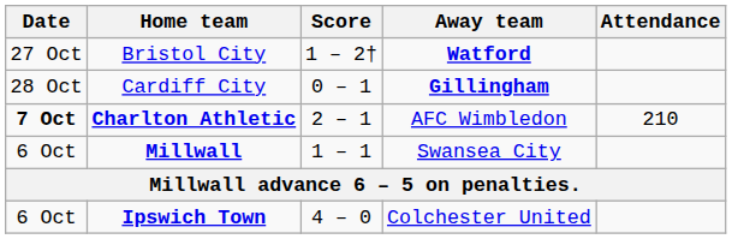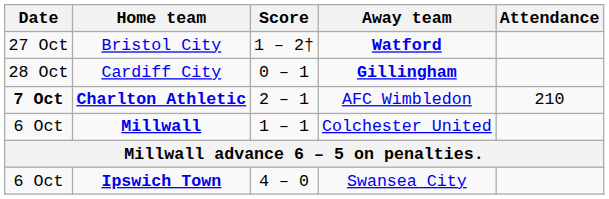 <table class="wikitable" style="text-align:center">
 <tr>
 <th>Date</th>
 <th>Home team</th>
 <th>Score</th>
 <th>Away team</th>
 <th>Attendance</th>
 </tr>
 <tr>
 <td>27 Oct</td>
 <td><a href='#'>Bristol City</a></td>
 <td>1 – 2†</td>
 <td><strong><a href='#'>Watford</a></strong></td>
 <td></td>
 </tr>
 <tr>
 <td>28 Oct</td>
 <td><a href='#'>Cardiff City</a></td>
 <td>0 – 1</td>
 <td><strong><a href='#'>Gillingham</a></strong></td>
 <td></td>
 </tr>
 <tr>
 <td><strong>7 Oct</strong></td>
 <td><strong><a href='#'>Charlton Athletic</a></strong></td>
 <td>2 – 1</td>
 <td><a href='#'>AFC Wimbledon</a></td>
 <td>210</td>
 </tr>
 <tr>
 <td>6 Oct</td>
 <td><strong><a href='#'>Millwall</a></strong></td>
 <td>1 – 1</td>
-<td><a href='#'>Swansea City</a></td>
+<td><a href='#'>Colchester United</a></td>
 <td></td>
 </tr>
 <tr>
 <th colspan="5">Millwall advance 6 – 5 on penalties.</th>
 </tr>
 <tr>
 <td>6 Oct</td>
 <td><strong><a href='#'>Ipswich Town</a></strong></td>
 <td>4 – 0</td>
-<td><a href='#'>Colchester United</a></td>
+<td><a href='#'>Swansea City</a></td>
 <td></td>
 </tr>
 </table>
